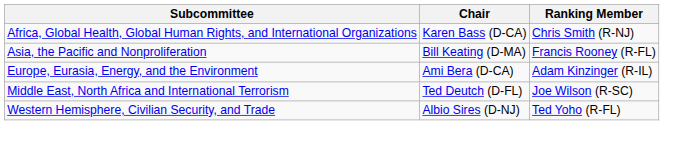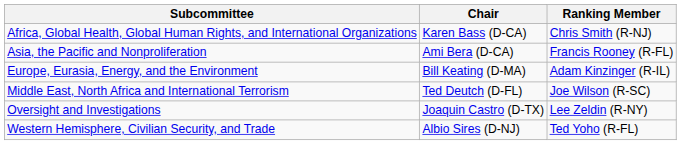 <table class="wikitable">
 <tr>
 <th>Subcommittee</th>
 <th>Chair</th>
 <th>Ranking Member</th>
 </tr>
 <tr>
 <td><a href='#'>Africa, Global Health, Global Human Rights, and International Organizations</a></td>
 <td><a href='#'>Karen Bass</a> (D-CA)</td>
 <td><a href='#'>Chris Smith</a> (R-NJ)</td>
 </tr>
 <tr>
 <td><a href='#'>Asia, the Pacific and Nonproliferation</a></td>
-<td><a href='#'>Bill Keating</a> (D-MA)</td>
+<td><a href='#'>Ami Bera</a> (D-CA)</td>
 <td><a href='#'>Francis Rooney</a> (R-FL)</td>
 </tr>
 <tr>
 <td><a href='#'>Europe, Eurasia, Energy, and the Environment</a></td>
-<td><a href='#'>Ami Bera</a> (D-CA)</td>
+<td><a href='#'>Bill Keating</a> (D-MA)</td>
 <td><a href='#'>Adam Kinzinger</a> (R-IL)</td>
 </tr>
 <tr>
 <td><a href='#'>Middle East, North Africa and International Terrorism</a></td>
 <td><a href='#'>Ted Deutch</a> (D-FL)</td>
 <td><a href='#'>Joe Wilson</a> (R-SC)</td>
 </tr>
 <tr>
+<td><a href='#'>Oversight and Investigations</a></td>
+<td><a href='#'>Joaquin Castro</a> (D-TX)</td>
+<td><a href='#'>Lee Zeldin</a> (R-NY)</td>
+</tr>
+<tr>
 <td><a href='#'>Western Hemisphere, Civilian Security, and Trade</a></td>
 <td><a href='#'>Albio Sires</a> (D-NJ)</td>
 <td><a href='#'>Ted Yoho</a> (R-FL)</td>
 </tr>
 </table>
